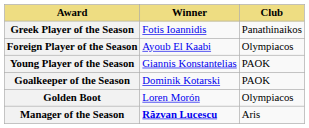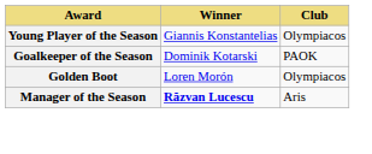 <table class="wikitable">
 <tr>
 <th style="background-color: #eedd82">Award</th>
 <th style="background-color: #eedd82">Winner</th>
 <th style="background-color: #eedd82">Club</th>
 </tr>
 <tr>
-<th>Greek Player of the Season</th>
-<td> <a href='#'>Fotis Ioannidis</a></td>
-<td>Panathinaikos</td>
-</tr>
-<tr>
-<th>Foreign Player of the Season</th>
-<td> <a href='#'>Ayoub El Kaabi</a></td>
-<td>Olympiacos</td>
-</tr>
-<tr>
 <th>Young Player of the Season</th>
 <td> <a href='#'>Giannis Konstantelias</a></td>
-<td>PAOK</td>
+<td>Olympiacos</td>
 </tr>
 <tr>
 <th>Goalkeeper of the Season</th>
 <td> <a href='#'>Dominik Kotarski</a></td>
 <td>PAOK</td>
 </tr>
 <tr>
 <th>Golden Boot</th>
 <td> <a href='#'>Loren Morón</a></td>
 <td>Olympiacos</td>
 </tr>
 <tr>
 <th>Manager of the Season</th>
 <td><strong> <a href='#'>Răzvan Lucescu</a></strong></td>
 <td>Aris</td>
 </tr>
 </table>
